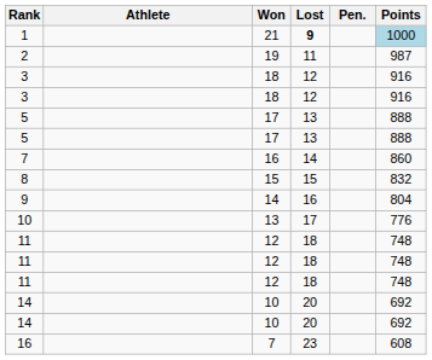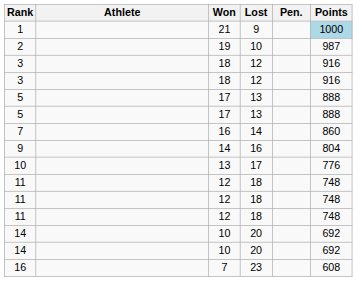 <table class=wikitable style="text-align:center">
 <tr>
 <th width=40>Rank</th>
 <th width=250>Athlete</th>
 <th width=40>Won</th>
 <th width=40>Lost</th>
 <th width=50>Pen.</th>
 <th width=55>Points</th>
 </tr>
 <tr>
 <td>1</td>
 <td align=left></td>
 <td>21</td>
-<td><strong>9</strong></td>
+<td>9</td>
 <td></td>
 <td style="background: lightblue;">1000</td>
 </tr>
 <tr>
 <td>2</td>
 <td align=left></td>
 <td>19</td>
-<td>11</td>
+<td>10</td>
 <td></td>
 <td>987</td>
 </tr>
 <tr>
 <td>3</td>
 <td align=left></td>
 <td>18</td>
 <td>12</td>
 <td></td>
 <td>916</td>
 </tr>
 <tr>
 <td>3</td>
 <td align=left></td>
 <td>18</td>
 <td>12</td>
 <td></td>
 <td>916</td>
 </tr>
 <tr>
 <td>5</td>
 <td align=left></td>
 <td>17</td>
 <td>13</td>
 <td></td>
 <td>888</td>
 </tr>
 <tr>
 <td>5</td>
 <td align=left></td>
 <td>17</td>
 <td>13</td>
 <td></td>
 <td>888</td>
 </tr>
 <tr>
 <td>7</td>
 <td align=left></td>
 <td>16</td>
 <td>14</td>
 <td></td>
 <td>860</td>
-</tr>
-<tr>
-<td>8</td>
-<td align=left></td>
-<td>15</td>
-<td>15</td>
-<td></td>
-<td>832</td>
 </tr>
 <tr>
 <td>9</td>
 <td align=left></td>
 <td>14</td>
 <td>16</td>
 <td></td>
 <td>804</td>
 </tr>
 <tr>
 <td>10</td>
 <td align=left></td>
 <td>13</td>
 <td>17</td>
 <td></td>
 <td>776</td>
 </tr>
 <tr>
 <td>11</td>
 <td align=left></td>
 <td>12</td>
 <td>18</td>
 <td></td>
 <td>748</td>
 </tr>
 <tr>
 <td>11</td>
 <td align=left></td>
 <td>12</td>
 <td>18</td>
 <td></td>
 <td>748</td>
 </tr>
 <tr>
 <td>11</td>
 <td align=left></td>
 <td>12</td>
 <td>18</td>
 <td></td>
 <td>748</td>
 </tr>
 <tr>
 <td>14</td>
 <td align=left></td>
 <td>10</td>
 <td>20</td>
 <td></td>
 <td>692</td>
 </tr>
 <tr>
 <td>14</td>
 <td align=left></td>
 <td>10</td>
 <td>20</td>
 <td></td>
 <td>692</td>
 </tr>
 <tr>
 <td>16</td>
 <td align=left></td>
 <td>7</td>
 <td>23</td>
 <td></td>
 <td>608</td>
 </tr>
 </table>
